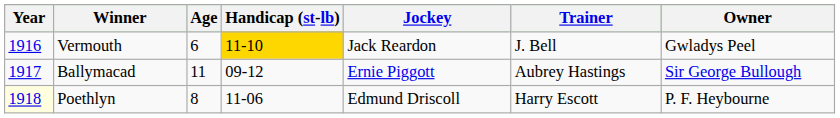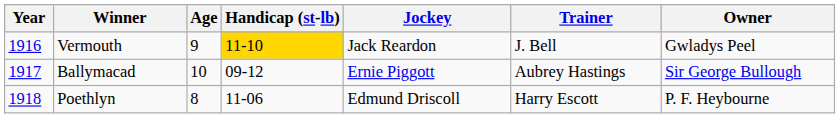 <table class = "wikitable" style="font-size:90%">
 <tr style="background:#7d7; text-align:center;">
 <th style="width:36px;"><strong>Year</strong><br></th>
 <th style="width:110px;"><strong>Winner</strong><br></th>
 <th><strong>Age</strong><br></th>
 <th><strong>Handicap (<a href='#'>st</a>-<a href='#'>lb</a>)</strong><br></th>
 <th style="width:140px;"><strong><a href='#'>Jockey</a></strong><br></th>
 <th style="width:125px;"><strong><a href='#'>Trainer</a></strong><br></th>
 <th style="width:145px;"><strong>Owner</strong><br></th>
 </tr>
 <tr>
 <td><a href='#'>1916</a></td>
 <td>Vermouth</td>
-<td>6</td>
+<td>9</td>
 <td style="background: gold;">11-10</td>
 <td>Jack Reardon</td>
 <td>J. Bell</td>
 <td>Gwladys Peel</td>
 </tr>
 <tr>
 <td><a href='#'>1917</a></td>
 <td>Ballymacad</td>
-<td>11</td>
+<td>10</td>
 <td>09-12</td>
 <td><a href='#'>Ernie Piggott</a></td>
 <td>Aubrey Hastings</td>
 <td><a href='#'>Sir George Bullough</a></td>
 </tr>
 <tr>
-<td style="background: lightyellow;"><a href='#'>1918</a></td>
+<td><a href='#'>1918</a></td>
 <td>Poethlyn</td>
 <td>8</td>
 <td>11-06</td>
 <td>Edmund Driscoll</td>
 <td>Harry Escott</td>
 <td>P. F. Heybourne</td>
 </tr>
 </table>
